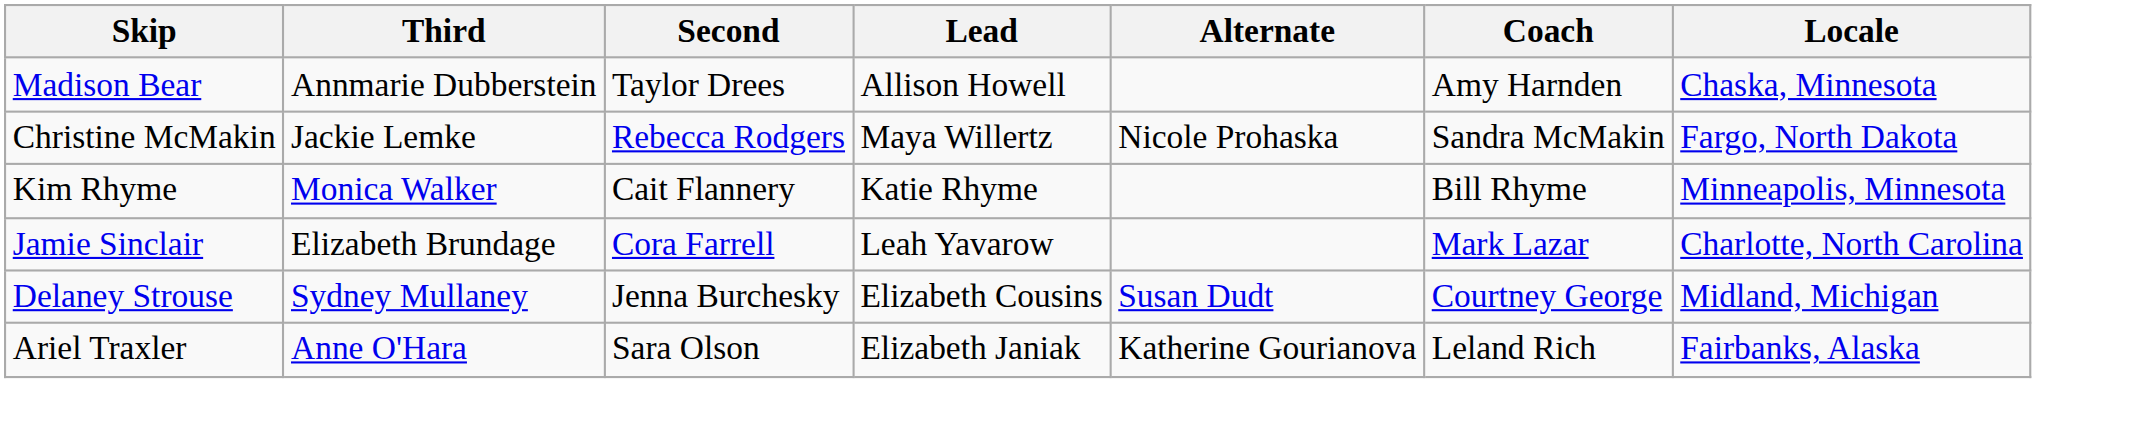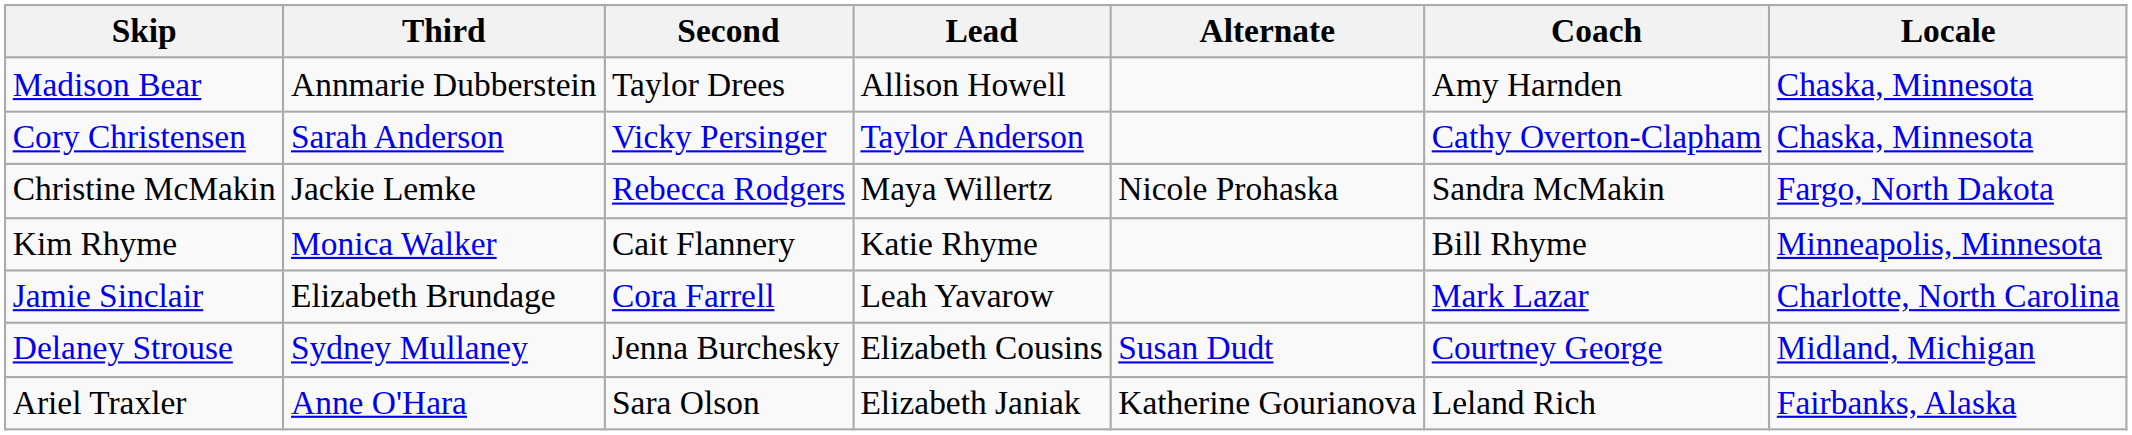 <table class="wikitable">
 <tr>
 <th>Skip</th>
 <th>Third</th>
 <th>Second</th>
 <th>Lead</th>
 <th>Alternate</th>
 <th>Coach</th>
 <th>Locale</th>
 </tr>
 <tr>
 <td><a href='#'>Madison Bear</a></td>
 <td>Annmarie Dubberstein</td>
 <td>Taylor Drees</td>
 <td>Allison Howell</td>
 <td></td>
 <td>Amy Harnden</td>
+<td> <a href='#'>Chaska, Minnesota</a></td>
+</tr>
+<tr>
+<td><a href='#'>Cory Christensen</a></td>
+<td><a href='#'>Sarah Anderson</a></td>
+<td><a href='#'>Vicky Persinger</a></td>
+<td><a href='#'>Taylor Anderson</a></td>
+<td></td>
+<td><a href='#'>Cathy Overton-Clapham</a></td>
 <td> <a href='#'>Chaska, Minnesota</a></td>
 </tr>
 <tr>
 <td>Christine McMakin</td>
 <td>Jackie Lemke</td>
 <td><a href='#'>Rebecca Rodgers</a></td>
 <td>Maya Willertz</td>
 <td>Nicole Prohaska</td>
 <td>Sandra McMakin</td>
 <td> <a href='#'>Fargo, North Dakota</a></td>
 </tr>
 <tr>
 <td>Kim Rhyme</td>
 <td><a href='#'>Monica Walker</a></td>
 <td>Cait Flannery</td>
 <td>Katie Rhyme</td>
 <td></td>
 <td>Bill Rhyme</td>
 <td> <a href='#'>Minneapolis, Minnesota</a></td>
 </tr>
 <tr>
 <td><a href='#'>Jamie Sinclair</a></td>
 <td>Elizabeth Brundage</td>
 <td><a href='#'>Cora Farrell</a></td>
 <td>Leah Yavarow</td>
 <td></td>
 <td><a href='#'>Mark Lazar</a></td>
 <td> <a href='#'>Charlotte, North Carolina</a></td>
 </tr>
 <tr>
 <td><a href='#'>Delaney Strouse</a></td>
 <td><a href='#'>Sydney Mullaney</a></td>
 <td>Jenna Burchesky</td>
 <td>Elizabeth Cousins</td>
 <td><a href='#'>Susan Dudt</a></td>
 <td><a href='#'>Courtney George</a></td>
 <td> <a href='#'>Midland, Michigan</a></td>
 </tr>
 <tr>
 <td>Ariel Traxler</td>
 <td><a href='#'>Anne O'Hara</a></td>
 <td>Sara Olson</td>
 <td>Elizabeth Janiak</td>
 <td>Katherine Gourianova</td>
 <td>Leland Rich</td>
 <td> <a href='#'>Fairbanks, Alaska</a></td>
 </tr>
 </table>
